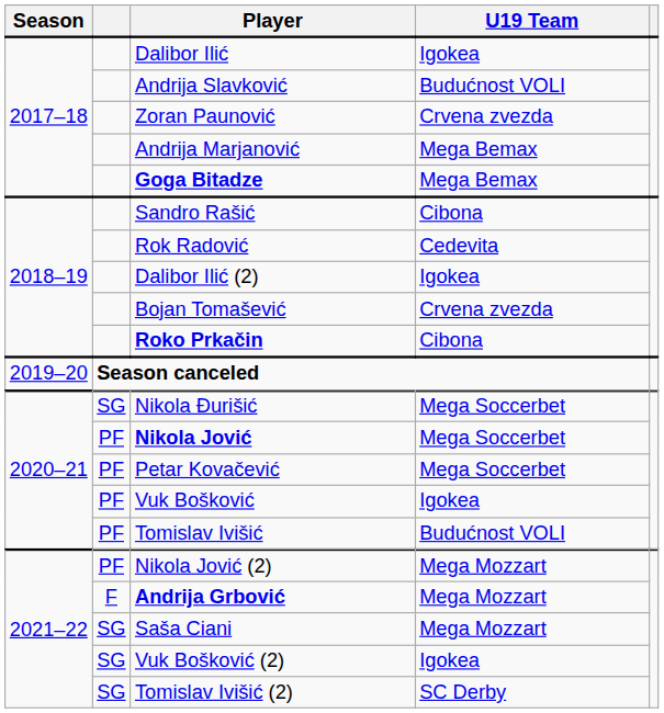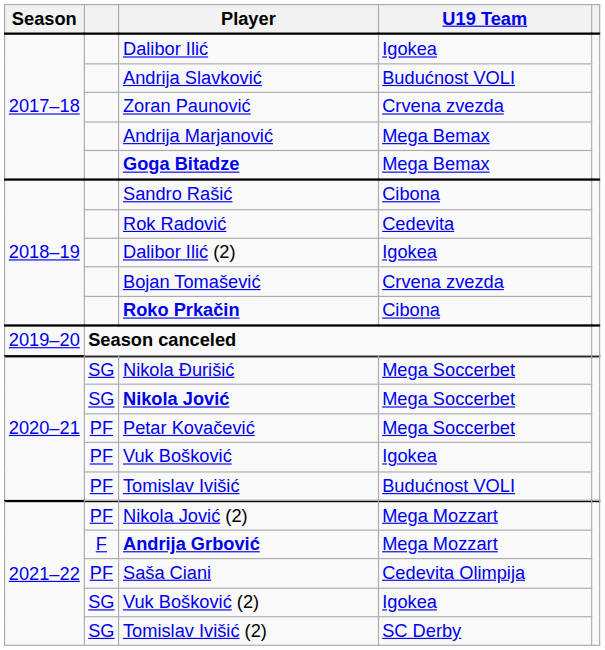 <table class="wikitable">
 <tr>
 <th>Season</th>
 <th></th>
 <th width=220>Player</th>
 <th width=180><a href='#'>U19 Team</a></th>
 <th></th>
 </tr>
 <tr style="border-top:2px solid black">
 <td rowspan="5" style="text-align:center;"><a href='#'>2017–18</a></td>
 <td></td>
 <td> <a href='#'>Dalibor Ilić</a></td>
 <td> <a href='#'>Igokea</a></td>
 <td rowspan="5" style="text-align:center;"></td>
 </tr>
 <tr>
 <td></td>
 <td> <a href='#'>Andrija Slavković</a></td>
 <td> <a href='#'>Budućnost VOLI</a></td>
 </tr>
 <tr>
 <td></td>
 <td> <a href='#'>Zoran Paunović</a></td>
 <td> <a href='#'>Crvena zvezda</a></td>
 </tr>
 <tr>
 <td></td>
 <td> <a href='#'>Andrija Marjanović</a></td>
 <td> <a href='#'>Mega Bemax</a></td>
 </tr>
 <tr>
 <td></td>
 <td> <strong><a href='#'>Goga Bitadze</a></strong></td>
 <td> <a href='#'>Mega Bemax</a></td>
 </tr>
 <tr style="border-top:2px solid black">
 <td rowspan="5" style="text-align:center;"><a href='#'>2018–19</a></td>
 <td></td>
 <td> <a href='#'>Sandro Rašić</a></td>
 <td> <a href='#'>Cibona</a></td>
 <td rowspan="5" style="text-align:center;"></td>
 </tr>
 <tr>
 <td></td>
 <td> <a href='#'>Rok Radović</a></td>
 <td> <a href='#'>Cedevita</a></td>
 </tr>
 <tr>
 <td></td>
 <td> <a href='#'>Dalibor Ilić</a> (2)</td>
 <td> <a href='#'>Igokea</a></td>
 </tr>
 <tr>
 <td></td>
 <td> <a href='#'>Bojan Tomašević</a></td>
 <td> <a href='#'>Crvena zvezda</a></td>
 </tr>
 <tr>
 <td></td>
 <td> <strong><a href='#'>Roko Prkačin</a></strong></td>
 <td> <a href='#'>Cibona</a></td>
 </tr>
 <tr style="border-top:2px solid black">
 <td><a href='#'>2019–20</a></td>
 <td colspan=3><strong>Season canceled</strong></td>
 <td></td>
 </tr>
 <tr style="border-top:2px solid black">
 <td rowspan="6" style="text-align:center;"><a href='#'>2020–21</a></td>
 </tr>
 <tr>
 <td align="center"><a href='#'>SG</a></td>
 <td> <a href='#'>Nikola Đurišić</a></td>
 <td> <a href='#'>Mega Soccerbet</a></td>
 <td rowspan="5" style="text-align:center;"></td>
 </tr>
 <tr>
-<td align="center"><a href='#'>PF</a></td>
+<td align="center"><a href='#'>SG</a></td>
 <td> <strong><a href='#'>Nikola Jović</a></strong></td>
 <td> <a href='#'>Mega Soccerbet</a></td>
 </tr>
 <tr>
 <td align="center"><a href='#'>PF</a></td>
 <td> <a href='#'>Petar Kovačević</a></td>
 <td> <a href='#'>Mega Soccerbet</a></td>
 </tr>
 <tr>
 <td align="center"><a href='#'>PF</a></td>
 <td> <a href='#'>Vuk Bošković</a></td>
 <td> <a href='#'>Igokea</a></td>
 </tr>
 <tr>
 <td align="center"><a href='#'>PF</a></td>
 <td> <a href='#'>Tomislav Ivišić</a></td>
 <td> <a href='#'>Budućnost VOLI</a></td>
 </tr>
 <tr style="border-top:2px solid black">
 <td rowspan="6" style="text-align:center;"><a href='#'>2021–22</a></td>
 </tr>
 <tr>
 <td align="center"><a href='#'>PF</a></td>
 <td> <a href='#'>Nikola Jović</a> (2)</td>
 <td> <a href='#'>Mega Mozzart</a></td>
 <td rowspan="5" style="text-align:center;"></td>
 </tr>
 <tr>
 <td align="center"><a href='#'>F</a></td>
 <td> <strong><a href='#'>Andrija Grbović</a></strong></td>
 <td> <a href='#'>Mega Mozzart</a></td>
 </tr>
 <tr>
-<td align="center"><a href='#'>SG</a></td>
+<td align="center"><a href='#'>PF</a></td>
 <td> <a href='#'>Saša Ciani</a></td>
-<td> <a href='#'>Mega Mozzart</a></td>
+<td> <a href='#'>Cedevita Olimpija</a></td>
 </tr>
 <tr>
 <td align="center"><a href='#'>SG</a></td>
 <td> <a href='#'>Vuk Bošković</a> (2)</td>
 <td> <a href='#'>Igokea</a></td>
 </tr>
 <tr>
 <td align="center"><a href='#'>SG</a></td>
 <td> <a href='#'>Tomislav Ivišić</a> (2)</td>
 <td> <a href='#'>SC Derby</a></td>
 </tr>
 </table>
